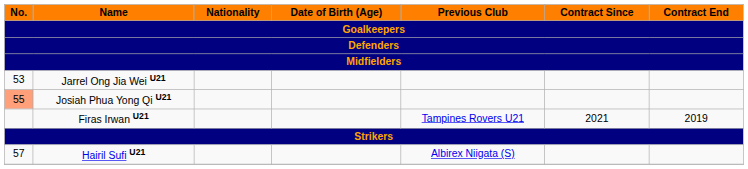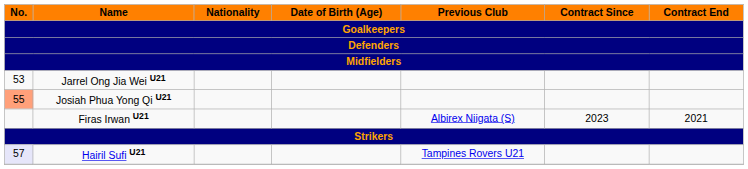 <table class="wikitable" style="text-align:center; font-size:100%; width:90%;">
 <tr>
 <th style="background:#FF8000; color:black; text-align:center;">No.</th>
 <th style="background:#FF8000; color:black; text-align:center;">Name</th>
 <th style="background:#FF8000; color:black; text-align:center;">Nationality</th>
 <th style="background:#FF8000; color:black; text-align:center;">Date of Birth (Age)</th>
 <th style="background:#FF8000; color:black; text-align:center;">Previous Club</th>
 <th style="background:#FF8000; color:black; text-align:center;">Contract Since</th>
 <th style="background:#FF8000; color:black; text-align:center;">Contract End</th>
 </tr>
 <tr>
 <th colspan="8" style="background:navy; color:orange; text-align:center;">Goalkeepers</th>
 </tr>
 <tr>
 <th colspan="8" style="background:navy; color:orange; text-align:center">Defenders</th>
 </tr>
 <tr>
 <th colspan="8" style="background:navy; color:orange; text-align:center">Midfielders</th>
 </tr>
 <tr>
 <td>53</td>
 <td>Jarrel Ong Jia Wei <sup><strong>U21</strong></sup></td>
 <td></td>
 <td></td>
 <td></td>
 <td></td>
 <td></td>
 </tr>
 <tr>
 <td style="background: lightsalmon;">55</td>
 <td>Josiah Phua Yong Qi <sup><strong>U21</strong></sup></td>
 <td></td>
 <td></td>
 <td></td>
 <td></td>
 <td></td>
 </tr>
 <tr>
 <td></td>
 <td>Firas Irwan <sup><strong>U21</strong></sup></td>
 <td></td>
 <td></td>
-<td> <a href='#'>Tampines Rovers U21</a></td>
+<td> <a href='#'>Albirex Niigata (S)</a></td>
+<td>2023</td>
 <td>2021</td>
-<td>2019</td>
 </tr>
 <tr>
 <th colspan="8" style="background:navy; color:orange; text-align:center">Strikers</th>
 </tr>
 <tr>
-<td>57</td>
+<td style="background: lavender;">57</td>
 <td><a href='#'>Hairil Sufi</a> <sup><strong>U21</strong></sup></td>
 <td></td>
 <td></td>
-<td> <a href='#'>Albirex Niigata (S)</a></td>
+<td> <a href='#'>Tampines Rovers U21</a></td>
 <td></td>
 <td></td>
 </tr>
 <tr>
 </tr>
 </table>
